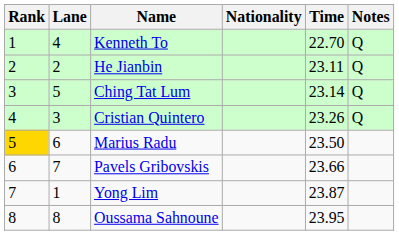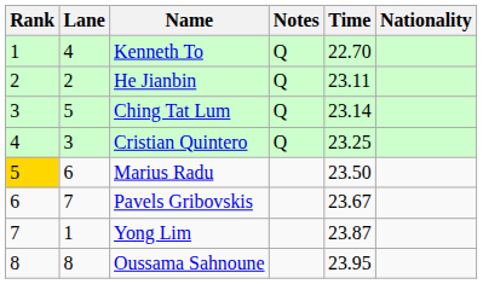 <table class="wikitable">
 <tr>
 <th>Rank</th>
 <th>Lane</th>
 <th>Name</th>
+<th>Notes</th>
+<th>Time</th>
 <th>Nationality</th>
-<th>Time</th>
-<th>Notes</th>
 </tr>
 <tr bgcolor=ccffcc>
 <td>1</td>
 <td>4</td>
 <td><a href='#'>Kenneth To</a></td>
+<td>Q</td>
+<td>22.70</td>
 <td></td>
-<td>22.70</td>
-<td>Q</td>
 </tr>
 <tr bgcolor=ccffcc>
 <td>2</td>
 <td>2</td>
 <td><a href='#'>He Jianbin</a></td>
+<td>Q</td>
+<td>23.11</td>
 <td></td>
-<td>23.11</td>
-<td>Q</td>
 </tr>
 <tr bgcolor=ccffcc>
 <td>3</td>
 <td>5</td>
 <td><a href='#'>Ching Tat Lum</a></td>
+<td>Q</td>
+<td>23.14</td>
 <td></td>
-<td>23.14</td>
-<td>Q</td>
 </tr>
 <tr bgcolor=ccffcc>
 <td>4</td>
 <td>3</td>
 <td><a href='#'>Cristian Quintero</a></td>
+<td>Q</td>
+<td>23.25</td>
 <td></td>
-<td>23.26</td>
-<td>Q</td>
 </tr>
 <tr>
 <td style="background: gold;">5</td>
 <td>6</td>
 <td><a href='#'>Marius Radu</a></td>
 <td></td>
 <td>23.50</td>
 <td></td>
 </tr>
 <tr>
 <td>6</td>
 <td>7</td>
 <td><a href='#'>Pavels Gribovskis</a></td>
 <td></td>
-<td>23.66</td>
+<td>23.67</td>
 <td></td>
 </tr>
 <tr>
 <td>7</td>
 <td>1</td>
 <td><a href='#'>Yong Lim</a></td>
 <td></td>
 <td>23.87</td>
 <td></td>
 </tr>
 <tr>
 <td>8</td>
 <td>8</td>
 <td><a href='#'>Oussama Sahnoune</a></td>
 <td></td>
 <td>23.95</td>
 <td></td>
 </tr>
 </table>
